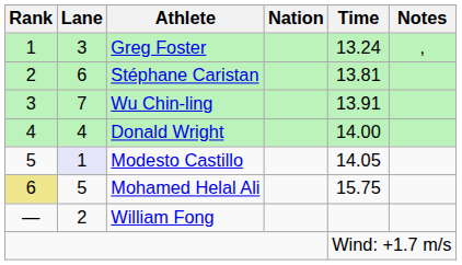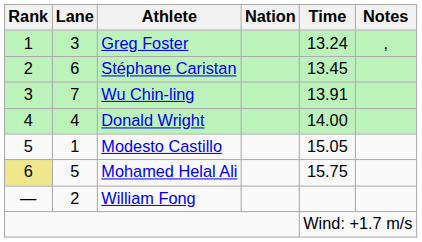 <table class="wikitable sortable" style="text-align:center">
 <tr>
 <th>Rank</th>
 <th>Lane</th>
 <th>Athlete</th>
 <th>Nation</th>
 <th>Time</th>
 <th>Notes</th>
 </tr>
 <tr style="background:#bbf3bb;">
 <td>1</td>
 <td>3</td>
 <td align=left><a href='#'>Greg Foster</a></td>
 <td align=left></td>
 <td>13.24</td>
 <td>, </td>
 </tr>
 <tr style="background:#bbf3bb;">
 <td>2</td>
 <td>6</td>
 <td align=left><a href='#'>Stéphane Caristan</a></td>
 <td align=left></td>
-<td>13.81</td>
+<td>13.45</td>
 <td></td>
 </tr>
 <tr style="background:#bbf3bb;">
 <td>3</td>
 <td>7</td>
 <td align=left><a href='#'>Wu Chin-ling</a></td>
 <td align=left></td>
 <td>13.91</td>
 <td></td>
 </tr>
 <tr style="background:#bbf3bb;">
 <td>4</td>
 <td>4</td>
 <td align=left><a href='#'>Donald Wright</a></td>
 <td align=left></td>
 <td>14.00</td>
 <td></td>
 </tr>
 <tr>
 <td>5</td>
-<td style="background: lavender;">1</td>
+<td>1</td>
 <td align=left><a href='#'>Modesto Castillo</a></td>
 <td align=left></td>
-<td>14.05</td>
+<td>15.05</td>
 <td></td>
 </tr>
 <tr>
 <td style="background: khaki;">6</td>
 <td>5</td>
 <td align=left><a href='#'>Mohamed Helal Ali</a></td>
 <td align=left></td>
 <td>15.75</td>
 <td></td>
 </tr>
 <tr>
 <td data-sort-value=7>—</td>
 <td>2</td>
 <td align=left><a href='#'>William Fong</a></td>
 <td align=left></td>
 <td data-sort-value=99.99></td>
 <td></td>
 </tr>
 <tr class="sortbottom">
 <td colspan=4></td>
 <td colspan="2" style="text-align:left;">Wind: +1.7 m/s</td>
 </tr>
 </table>
